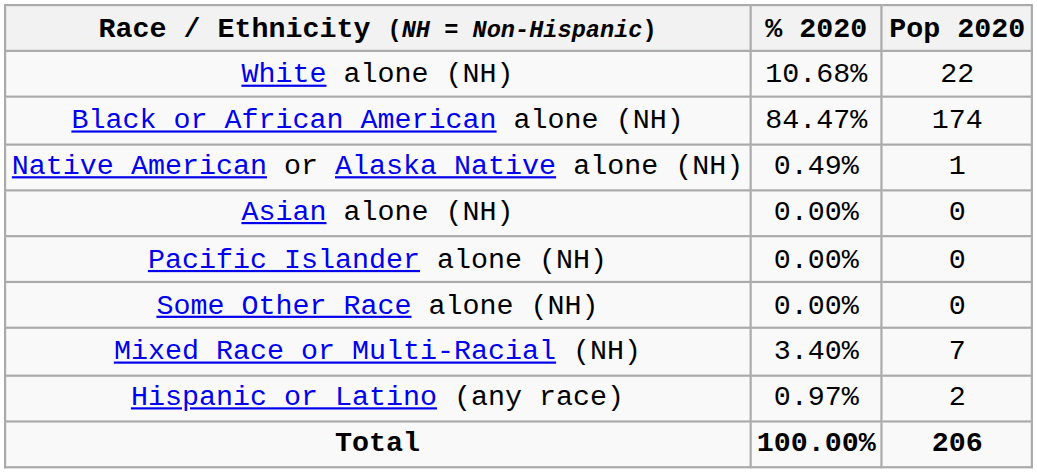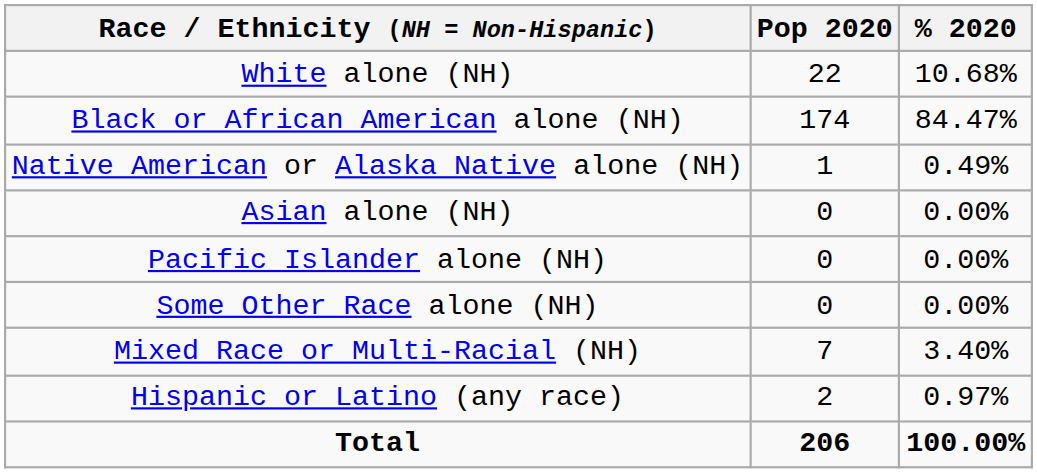 <table class="wikitable" style="text-align:center;">
 <tr>
 <th>Race / Ethnicity <small>(<em>NH = Non-Hispanic</em>)</small></th>
+<th>Pop 2020</th>
 <th>% 2020</th>
-<th>Pop 2020</th>
 </tr>
 <tr>
 <td><a href='#'>White</a> alone (NH)</td>
+<td>22</td>
 <td>10.68%</td>
-<td>22</td>
 </tr>
 <tr>
 <td><a href='#'>Black or African American</a> alone (NH)</td>
+<td>174</td>
 <td>84.47%</td>
-<td>174</td>
 </tr>
 <tr>
 <td><a href='#'>Native American</a> or <a href='#'>Alaska Native</a> alone (NH)</td>
+<td>1</td>
 <td>0.49%</td>
-<td>1</td>
 </tr>
 <tr>
 <td><a href='#'>Asian</a> alone (NH)</td>
+<td>0</td>
 <td>0.00%</td>
-<td>0</td>
 </tr>
 <tr>
 <td><a href='#'>Pacific Islander</a> alone (NH)</td>
+<td>0</td>
 <td>0.00%</td>
-<td>0</td>
 </tr>
 <tr>
 <td><a href='#'>Some Other Race</a> alone (NH)</td>
+<td>0</td>
 <td>0.00%</td>
-<td>0</td>
 </tr>
 <tr>
 <td><a href='#'>Mixed Race or Multi-Racial</a> (NH)</td>
+<td>7</td>
 <td>3.40%</td>
-<td>7</td>
 </tr>
 <tr>
 <td><a href='#'>Hispanic or Latino</a> (any race)</td>
+<td>2</td>
 <td>0.97%</td>
-<td>2</td>
 </tr>
 <tr>
 <td><strong>Total</strong></td>
+<td><strong>206</strong></td>
 <td><strong>100.00%</strong></td>
-<td><strong>206</strong></td>
 </tr>
 </table>
